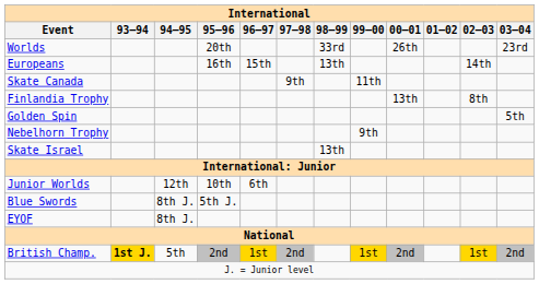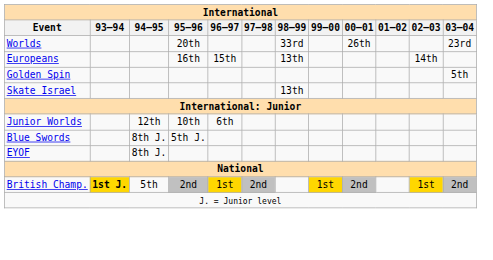 <table class="wikitable" style="text-align:center">
 <tr>
 <th style="background-color: #ffdead; " colspan=12 align=center>International</th>
 </tr>
 <tr>
 <th>Event</th>
 <th>93–94</th>
 <th>94–95</th>
 <th>95–96</th>
 <th>96–97</th>
 <th>97–98</th>
 <th>98–99</th>
 <th>99–00</th>
 <th>00–01</th>
 <th>01–02</th>
 <th>02–03</th>
 <th>03–04</th>
 </tr>
 <tr>
 <td align=left><a href='#'>Worlds</a></td>
 <td></td>
 <td></td>
 <td>20th</td>
 <td></td>
 <td></td>
 <td>33rd</td>
 <td></td>
 <td>26th</td>
 <td></td>
 <td></td>
 <td>23rd</td>
 </tr>
 <tr>
 <td align=left><a href='#'>Europeans</a></td>
 <td></td>
 <td></td>
 <td>16th</td>
 <td>15th</td>
 <td></td>
 <td>13th</td>
 <td></td>
 <td></td>
 <td></td>
 <td>14th</td>
 <td></td>
 </tr>
 <tr>
-<td align=left> <a href='#'>Skate Canada</a></td>
-<td></td>
-<td></td>
-<td></td>
-<td></td>
-<td>9th</td>
-<td></td>
-<td>11th</td>
-<td></td>
-<td></td>
-<td></td>
-<td></td>
-</tr>
-<tr>
-<td align=left><a href='#'>Finlandia Trophy</a></td>
-<td></td>
-<td></td>
-<td></td>
-<td></td>
-<td></td>
-<td></td>
-<td></td>
-<td>13th</td>
-<td></td>
-<td>8th</td>
-<td></td>
-</tr>
-<tr>
 <td align=left><a href='#'>Golden Spin</a></td>
 <td></td>
 <td></td>
 <td></td>
 <td></td>
 <td></td>
 <td></td>
 <td></td>
 <td></td>
 <td></td>
 <td></td>
 <td>5th</td>
-</tr>
-<tr>
-<td align=left><a href='#'>Nebelhorn Trophy</a></td>
-<td></td>
-<td></td>
-<td></td>
-<td></td>
-<td></td>
-<td></td>
-<td>9th</td>
-<td></td>
-<td></td>
-<td></td>
-<td></td>
 </tr>
 <tr>
 <td align=left><a href='#'>Skate Israel</a></td>
 <td></td>
 <td></td>
 <td></td>
 <td></td>
 <td></td>
 <td>13th</td>
 <td></td>
 <td></td>
 <td></td>
 <td></td>
 <td></td>
 </tr>
 <tr>
 <th style="background-color: #ffdead; " colspan=12 align=center>International: Junior</th>
 </tr>
 <tr>
 <td align=left><a href='#'>Junior Worlds</a></td>
 <td></td>
 <td>12th</td>
 <td>10th</td>
 <td>6th</td>
 <td></td>
 <td></td>
 <td></td>
 <td></td>
 <td></td>
 <td></td>
 <td></td>
 </tr>
 <tr>
 <td align=left><a href='#'>Blue Swords</a></td>
 <td></td>
 <td>8th J.</td>
 <td>5th J.</td>
 <td></td>
 <td></td>
 <td></td>
 <td></td>
 <td></td>
 <td></td>
 <td></td>
 <td></td>
 </tr>
 <tr>
 <td align=left><a href='#'>EYOF</a></td>
 <td></td>
 <td>8th J.</td>
 <td></td>
 <td></td>
 <td></td>
 <td></td>
 <td></td>
 <td></td>
 <td></td>
 <td></td>
 <td></td>
 </tr>
 <tr>
 <th style="background-color: #ffdead; " colspan=12 align=center>National</th>
 </tr>
 <tr>
 <td align=left><a href='#'>British Champ.</a></td>
 <td bgcolor=gold><strong>1st J.</strong></td>
 <td>5th</td>
 <td bgcolor=silver>2nd</td>
 <td bgcolor=gold>1st</td>
 <td bgcolor=silver>2nd</td>
 <td></td>
 <td bgcolor=gold>1st</td>
 <td bgcolor=silver>2nd</td>
 <td></td>
 <td bgcolor=gold>1st</td>
 <td bgcolor=silver>2nd</td>
 </tr>
 <tr>
 <td colspan=12 align=center><small> J. = Junior level </small></td>
 </tr>
 </table>
